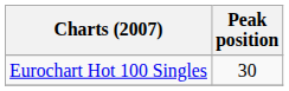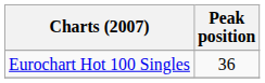 <table class="wikitable sortable">
 <tr>
 <th>Charts (2007)</th>
 <th>Peak<br>position</th>
 </tr>
 <tr>
 </tr>
 <tr>
 <td><a href='#'>Eurochart Hot 100 Singles</a></td>
-<td align="center">30</td>
+<td align="center">36</td>
 </tr>
 <tr>
 </tr>
 <tr>
 </tr>
 </table>
